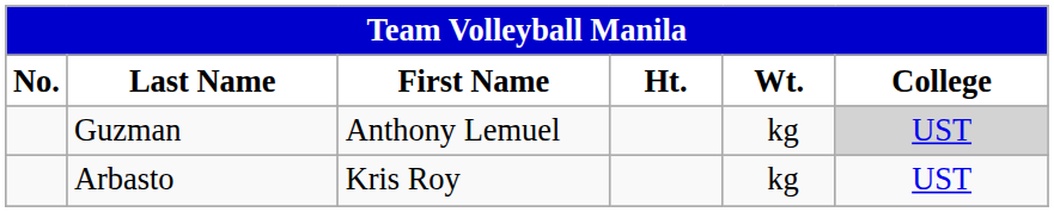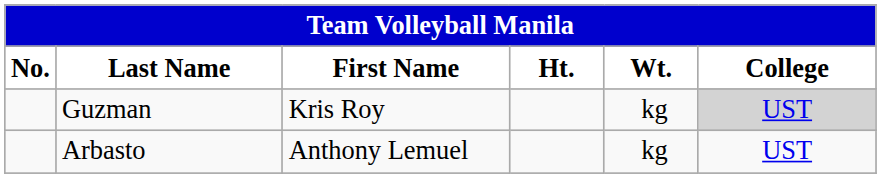 <table class="wikitable" style="text-align:center;">
 <tr>
 <td colspan="8" style= "background: #0000CD; color: white; text-align: center"><strong>Team Volleyball Manila</strong></td>
 </tr>
 <tr>
 <th width=3px style="background: white; color: black; text-align: center"><strong>No.</strong></th>
 <th width=130px style="background: white; color: black">Last Name</th>
 <th width=130px style="background: white; color: black">First Name</th>
 <th width=50px style="background: white; color: black">Ht.</th>
 <th width=50px style="background: white; color: black">Wt.</th>
 <th width=100px style="background: white; color: black">College</th>
 </tr>
 <tr>
 <td></td>
 <td style="text-align: left">Guzman</td>
-<td style="text-align: left">Anthony Lemuel</td>
+<td style="text-align: left">Kris Roy</td>
 <td></td>
 <td> kg</td>
 <td style="background: lightgrey;"><a href='#'>UST</a></td>
 </tr>
 <tr>
 <td></td>
 <td style="text-align: left">Arbasto</td>
-<td style="text-align: left">Kris Roy</td>
+<td style="text-align: left">Anthony Lemuel</td>
 <td></td>
 <td> kg</td>
 <td><a href='#'>UST</a></td>
 </tr>
 </table>
